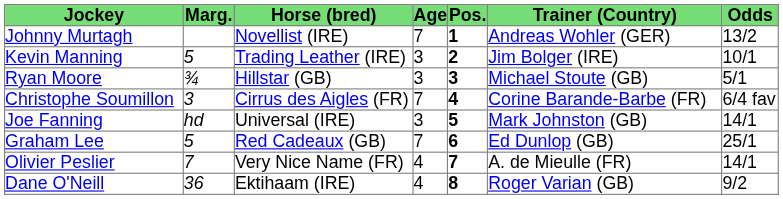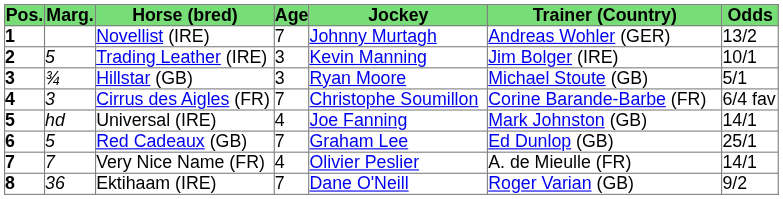 <table class = "sortable" | border="1" cellpadding="0" style="border-collapse: collapse;">
 <tr style="background:#7d7; text-align:center;">
-<th style="width:160px;"><strong>Jockey</strong></th>
+<th style="width:35px;"><strong>Pos.</strong></th>
 <th style="width:45px;"><strong>Marg.</strong></th>
 <th style="width:160px;"><strong>Horse (bred)</strong></th>
 <th style="width:30px;"><strong>Age</strong></th>
-<th style="width:35px;"><strong>Pos.</strong></th>
+<th style="width:160px;"><strong>Jockey</strong></th>
 <th style="width:210px;"><strong>Trainer (Country)</strong></th>
 <th style="width:50px;"><strong>Odds</strong></th>
 </tr>
 <tr>
-<td><a href='#'>Johnny Murtagh</a></td>
+<td><strong>1</strong></td>
 <td></td>
 <td><a href='#'>Novellist</a> (IRE)</td>
 <td>7</td>
-<td><strong>1</strong></td>
+<td><a href='#'>Johnny Murtagh</a></td>
 <td><a href='#'>Andreas Wohler</a> (GER)</td>
 <td>13/2</td>
 </tr>
 <tr>
-<td><a href='#'>Kevin Manning</a></td>
+<td><strong>2</strong></td>
 <td><em>5</em></td>
 <td><a href='#'>Trading Leather</a> (IRE)</td>
 <td>3</td>
-<td><strong>2</strong></td>
+<td><a href='#'>Kevin Manning</a></td>
 <td><a href='#'>Jim Bolger</a> (IRE)</td>
 <td>10/1</td>
 </tr>
 <tr>
-<td><a href='#'>Ryan Moore</a></td>
+<td><strong>3</strong></td>
 <td><em>¾</em></td>
 <td><a href='#'>Hillstar</a> (GB)</td>
 <td>3</td>
-<td><strong>3</strong></td>
+<td><a href='#'>Ryan Moore</a></td>
 <td><a href='#'>Michael Stoute</a> (GB)</td>
 <td>5/1</td>
 </tr>
 <tr>
-<td><a href='#'>Christophe Soumillon</a></td>
+<td><strong>4</strong></td>
 <td><em>3</em></td>
 <td><a href='#'>Cirrus des Aigles</a> (FR)</td>
 <td>7</td>
-<td><strong>4</strong></td>
+<td><a href='#'>Christophe Soumillon</a></td>
 <td><a href='#'>Corine Barande-Barbe</a> (FR)</td>
 <td>6/4 fav</td>
 </tr>
 <tr>
-<td><a href='#'>Joe Fanning</a></td>
+<td><strong>5</strong></td>
 <td><em>hd</em></td>
 <td>Universal (IRE)</td>
-<td>3</td>
-<td><strong>5</strong></td>
+<td>4</td>
+<td><a href='#'>Joe Fanning</a></td>
 <td><a href='#'>Mark Johnston</a> (GB)</td>
 <td>14/1</td>
 </tr>
 <tr>
-<td><a href='#'>Graham Lee</a></td>
+<td><strong>6</strong></td>
 <td><em>5</em></td>
 <td><a href='#'>Red Cadeaux</a> (GB)</td>
 <td>7</td>
-<td><strong>6</strong></td>
+<td><a href='#'>Graham Lee</a></td>
 <td><a href='#'>Ed Dunlop</a> (GB)</td>
 <td>25/1</td>
 </tr>
 <tr>
-<td><a href='#'>Olivier Peslier</a></td>
+<td><strong>7</strong></td>
 <td><em>7</em></td>
 <td>Very Nice Name (FR)</td>
 <td>4</td>
-<td><strong>7</strong></td>
+<td><a href='#'>Olivier Peslier</a></td>
 <td>A. de Mieulle (FR)</td>
 <td>14/1</td>
 </tr>
 <tr>
-<td><a href='#'>Dane O'Neill</a></td>
+<td><strong>8</strong></td>
 <td><em>36</em></td>
 <td>Ektihaam (IRE)</td>
-<td>4</td>
-<td><strong>8</strong></td>
+<td>7</td>
+<td><a href='#'>Dane O'Neill</a></td>
 <td><a href='#'>Roger Varian</a> (GB)</td>
 <td>9/2</td>
 </tr>
 </table>
